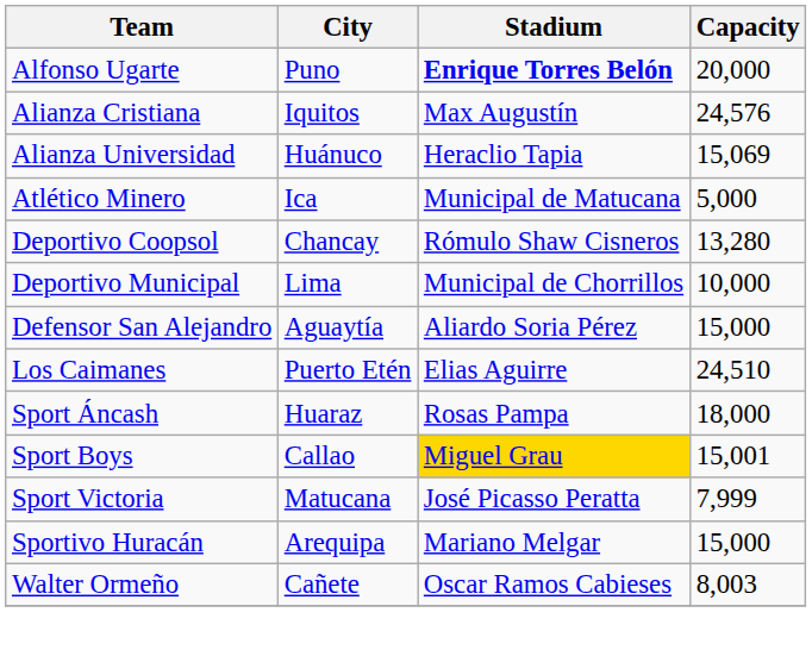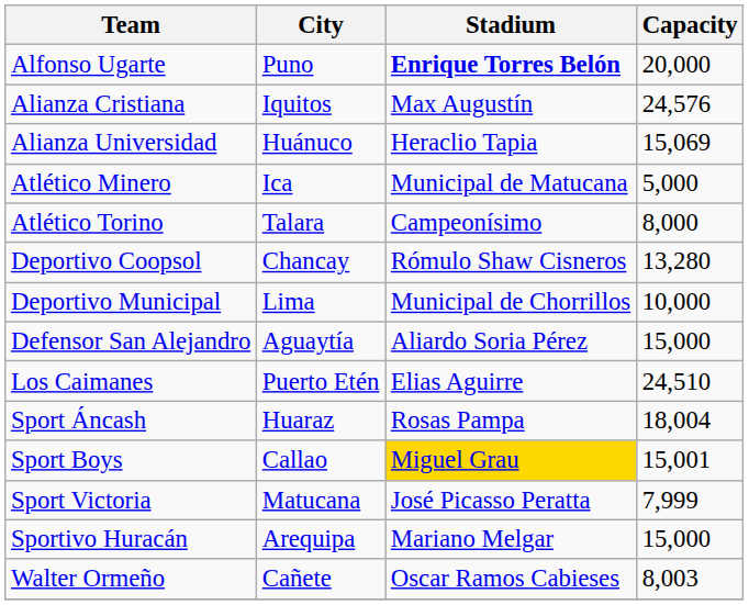 <table class="wikitable sortable">
 <tr>
 <th>Team</th>
 <th>City</th>
 <th>Stadium</th>
 <th>Capacity</th>
 </tr>
 <tr>
 <td><a href='#'>Alfonso Ugarte</a></td>
 <td><a href='#'>Puno</a></td>
 <td><strong><a href='#'>Enrique Torres Belón</a></strong></td>
 <td>20,000</td>
 </tr>
 <tr>
 <td><a href='#'>Alianza Cristiana</a></td>
 <td><a href='#'>Iquitos</a></td>
 <td><a href='#'>Max Augustín</a></td>
 <td>24,576</td>
 </tr>
 <tr>
 <td><a href='#'>Alianza Universidad</a></td>
 <td><a href='#'>Huánuco</a></td>
 <td><a href='#'>Heraclio Tapia</a></td>
 <td>15,069</td>
 </tr>
 <tr>
 <td><a href='#'>Atlético Minero</a></td>
 <td><a href='#'>Ica</a></td>
 <td><a href='#'>Municipal de Matucana</a></td>
 <td>5,000</td>
 </tr>
 <tr>
+<td><a href='#'>Atlético Torino</a></td>
+<td><a href='#'>Talara</a></td>
+<td><a href='#'>Campeonísimo</a></td>
+<td>8,000</td>
+</tr>
+<tr>
 <td><a href='#'>Deportivo Coopsol</a></td>
 <td><a href='#'>Chancay</a></td>
 <td><a href='#'>Rómulo Shaw Cisneros</a></td>
 <td>13,280</td>
 </tr>
 <tr>
 <td><a href='#'>Deportivo Municipal</a></td>
 <td><a href='#'>Lima</a></td>
 <td><a href='#'>Municipal de Chorrillos</a></td>
 <td>10,000</td>
 </tr>
 <tr>
 <td><a href='#'>Defensor San Alejandro</a></td>
 <td><a href='#'>Aguaytía</a></td>
 <td><a href='#'>Aliardo Soria Pérez</a></td>
 <td>15,000</td>
 </tr>
 <tr>
 <td><a href='#'>Los Caimanes</a></td>
 <td><a href='#'>Puerto Etén</a></td>
 <td><a href='#'>Elias Aguirre</a></td>
 <td>24,510</td>
 </tr>
 <tr>
 <td><a href='#'>Sport Áncash</a></td>
 <td><a href='#'>Huaraz</a></td>
 <td><a href='#'>Rosas Pampa</a></td>
-<td>18,000</td>
+<td>18,004</td>
 </tr>
 <tr>
 <td><a href='#'>Sport Boys</a></td>
 <td><a href='#'>Callao</a></td>
 <td style="background: gold;"><a href='#'>Miguel Grau</a></td>
 <td>15,001</td>
 </tr>
 <tr>
 <td><a href='#'>Sport Victoria</a></td>
 <td><a href='#'>Matucana</a></td>
 <td><a href='#'>José Picasso Peratta</a></td>
 <td>7,999</td>
 </tr>
 <tr>
 <td><a href='#'>Sportivo Huracán</a></td>
 <td><a href='#'>Arequipa</a></td>
 <td><a href='#'>Mariano Melgar</a></td>
 <td>15,000</td>
 </tr>
 <tr>
 <td><a href='#'>Walter Ormeño</a></td>
 <td><a href='#'>Cañete</a></td>
 <td><a href='#'>Oscar Ramos Cabieses</a></td>
 <td>8,003</td>
 </tr>
 <tr>
 </tr>
 </table>
